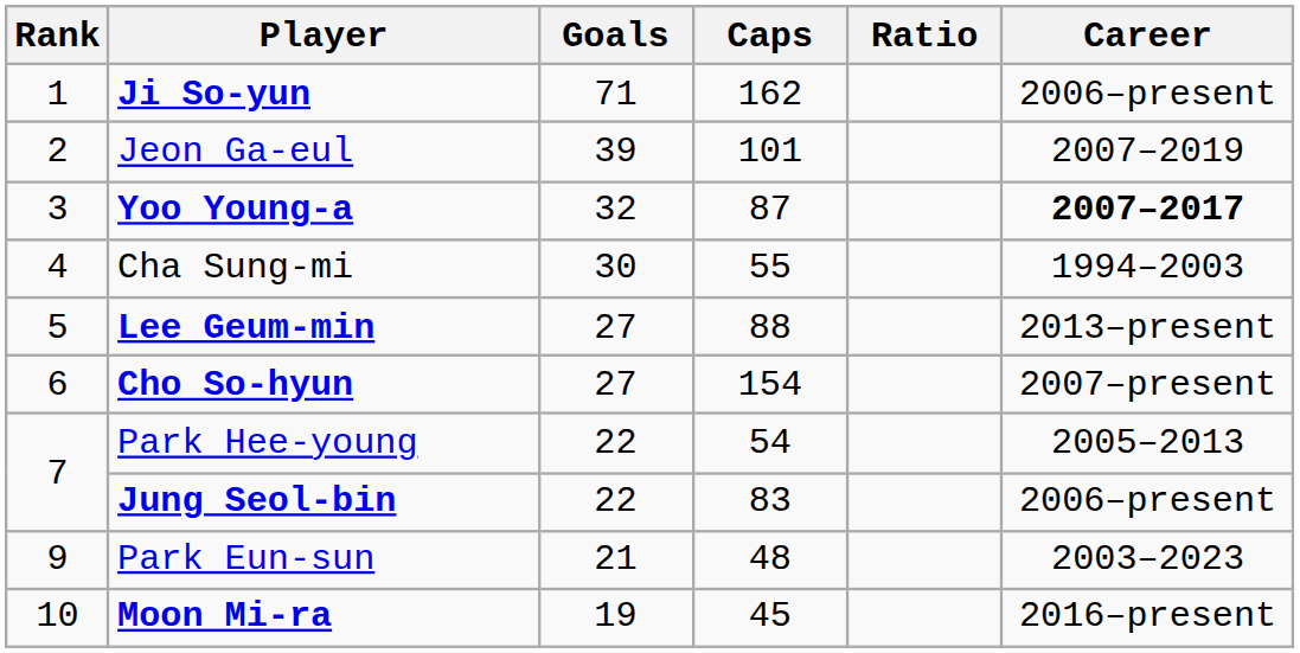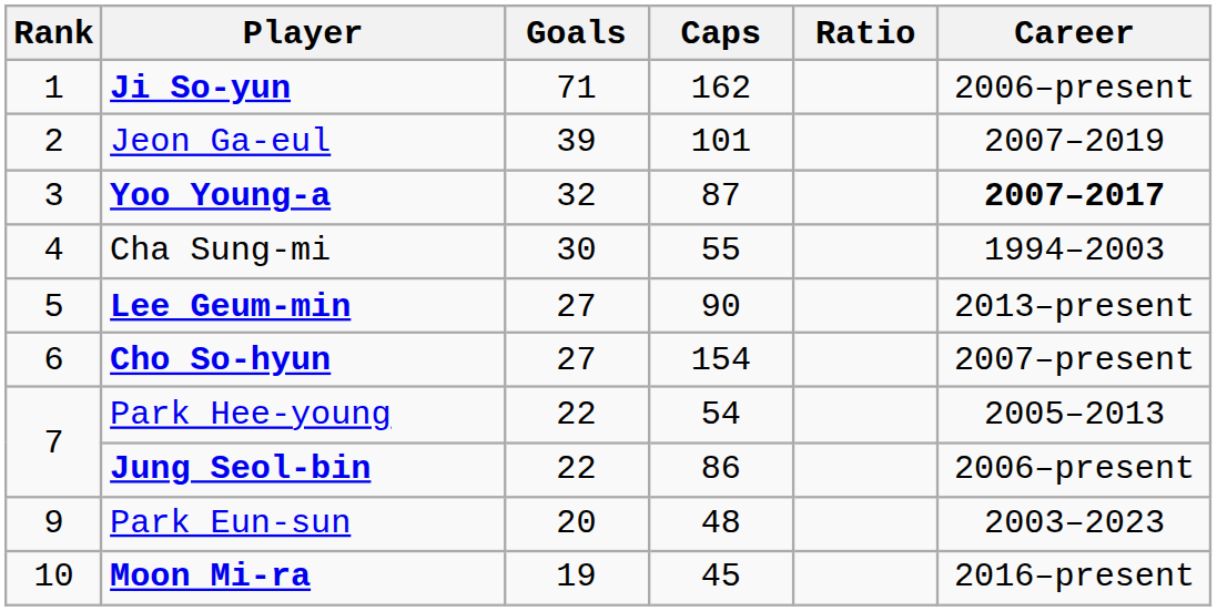 <table class="wikitable sortable" style="text-align:center;">
 <tr>
 <th width="30">Rank</th>
 <th width="150">Player</th>
 <th width="50">Goals</th>
 <th width="50">Caps</th>
 <th width="50">Ratio</th>
 <th width="100">Career</th>
 </tr>
 <tr>
 <td>1</td>
 <td style="text-align:left;"><strong><a href='#'>Ji So-yun</a></strong></td>
 <td>71</td>
 <td>162</td>
 <td></td>
 <td>2006–present</td>
 </tr>
 <tr>
 <td>2</td>
 <td style="text-align:left;"><a href='#'>Jeon Ga-eul</a></td>
 <td>39</td>
 <td>101</td>
 <td></td>
 <td>2007–2019</td>
 </tr>
 <tr>
 <td>3</td>
 <td style="text-align:left;"><strong><a href='#'>Yoo Young-a</a></strong></td>
 <td>32</td>
 <td>87</td>
 <td></td>
 <td><strong>2007–2017</strong></td>
 </tr>
 <tr>
 <td>4</td>
 <td style="text-align:left;">Cha Sung-mi</td>
 <td>30</td>
 <td>55</td>
 <td></td>
 <td>1994–2003</td>
 </tr>
 <tr>
 <td>5</td>
 <td style="text-align:left;"><strong><a href='#'>Lee Geum-min</a></strong></td>
 <td>27</td>
-<td>88</td>
+<td>90</td>
 <td></td>
 <td>2013–present</td>
 </tr>
 <tr>
 <td>6</td>
 <td style="text-align:left;"><strong><a href='#'>Cho So-hyun</a></strong></td>
 <td>27</td>
 <td>154</td>
 <td></td>
 <td>2007–present</td>
 </tr>
 <tr>
 <td rowspan=2>7</td>
 <td style="text-align:left;"><a href='#'>Park Hee-young</a></td>
 <td>22</td>
 <td>54</td>
 <td></td>
 <td>2005–2013</td>
 </tr>
 <tr>
 <td style="text-align:left;"><strong><a href='#'>Jung Seol-bin</a></strong></td>
 <td>22</td>
-<td>83</td>
+<td>86</td>
 <td></td>
 <td>2006–present</td>
 </tr>
 <tr>
 <td>9</td>
 <td style="text-align:left;"><a href='#'>Park Eun-sun</a></td>
-<td>21</td>
+<td>20</td>
 <td>48</td>
 <td></td>
 <td>2003–2023</td>
 </tr>
 <tr>
 <td>10</td>
 <td style="text-align:left;"><strong><a href='#'>Moon Mi-ra</a></strong></td>
 <td>19</td>
 <td>45</td>
 <td></td>
 <td>2016–present</td>
 </tr>
 </table>
